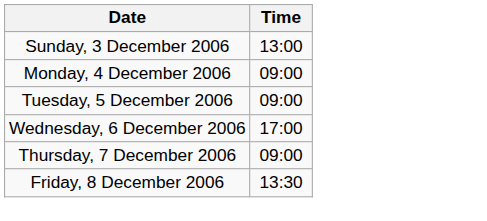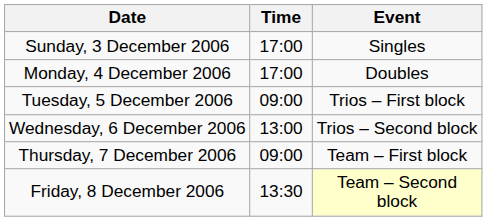 <table class = "wikitable" style="text-align:center;">
 <tr>
 <th width=220>Date</th>
 <th width=50>Time</th>
+<th width=150>Event</th>
 </tr>
 <tr>
 <td>Sunday, 3 December 2006</td>
-<td>13:00</td>
+<td>17:00</td>
+<td>Singles</td>
 </tr>
 <tr>
 <td>Monday, 4 December 2006</td>
-<td>09:00</td>
+<td>17:00</td>
+<td>Doubles</td>
 </tr>
 <tr>
 <td>Tuesday, 5 December 2006</td>
 <td>09:00</td>
+<td>Trios – First block</td>
 </tr>
 <tr>
 <td>Wednesday, 6 December 2006</td>
-<td>17:00</td>
+<td>13:00</td>
+<td>Trios – Second block</td>
 </tr>
 <tr>
 <td>Thursday, 7 December 2006</td>
 <td>09:00</td>
+<td>Team – First block</td>
 </tr>
 <tr>
 <td>Friday, 8 December 2006</td>
 <td>13:30</td>
+<td bgcolor=ffffcc>Team – Second block</td>
 </tr>
 </table>
